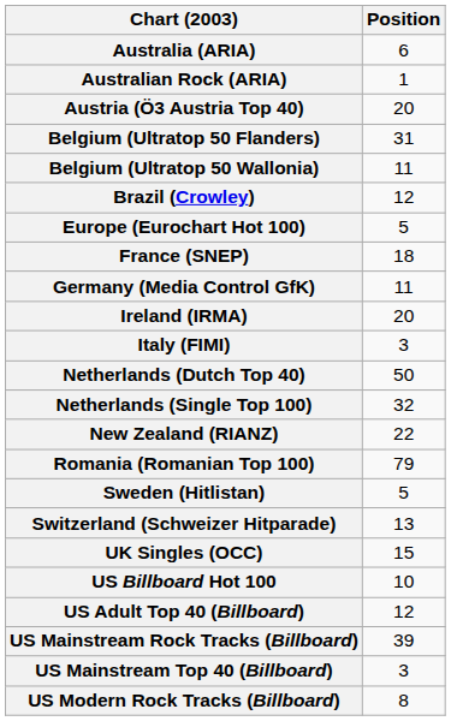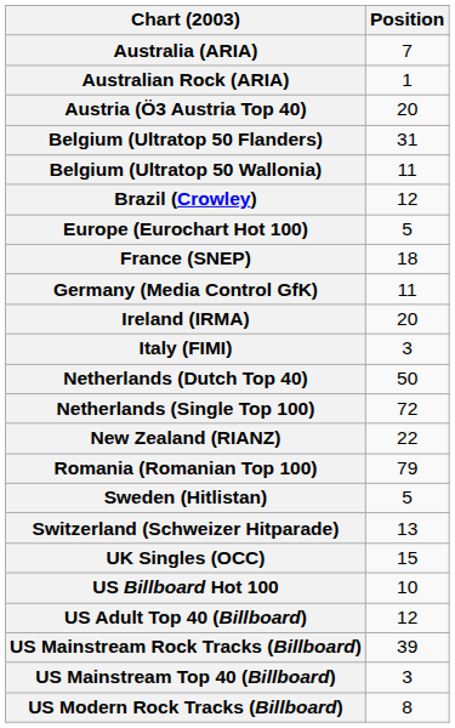 <table class="wikitable sortable plainrowheaders">
 <tr>
 <th scope="col">Chart (2003)</th>
 <th scope="col">Position</th>
 </tr>
 <tr>
 <th scope="row">Australia (ARIA)</th>
-<td style="text-align:center;">6</td>
+<td style="text-align:center;">7</td>
 </tr>
 <tr>
 <th scope="row">Australian Rock (ARIA)</th>
 <td style="text-align:center;">1</td>
 </tr>
 <tr>
 <th scope="row">Austria (Ö3 Austria Top 40)</th>
 <td style="text-align:center;">20</td>
 </tr>
 <tr>
 <th scope="row">Belgium (Ultratop 50 Flanders)</th>
 <td style="text-align:center;">31</td>
 </tr>
 <tr>
 <th scope="row">Belgium (Ultratop 50 Wallonia)</th>
 <td style="text-align:center;">11</td>
 </tr>
 <tr>
 <th scope="row">Brazil (<a href='#'>Crowley</a>)</th>
 <td style="text-align:center;">12</td>
 </tr>
 <tr>
 <th scope="row">Europe (Eurochart Hot 100)</th>
 <td style="text-align:center;">5</td>
 </tr>
 <tr>
 <th scope="row">France (SNEP)</th>
 <td style="text-align:center;">18</td>
 </tr>
 <tr>
 <th scope="row">Germany (Media Control GfK)</th>
 <td style="text-align:center;">11</td>
 </tr>
 <tr>
 <th scope="row">Ireland (IRMA)</th>
 <td style="text-align:center;">20</td>
 </tr>
 <tr>
 <th scope="row">Italy (FIMI)</th>
 <td style="text-align:center;">3</td>
 </tr>
 <tr>
 <th scope="row">Netherlands (Dutch Top 40)</th>
 <td style="text-align:center;">50</td>
 </tr>
 <tr>
 <th scope="row">Netherlands (Single Top 100)</th>
-<td style="text-align:center;">32</td>
+<td style="text-align:center;">72</td>
 </tr>
 <tr>
 <th scope="row">New Zealand (RIANZ)</th>
 <td style="text-align:center;">22</td>
 </tr>
 <tr>
 <th scope="row">Romania (Romanian Top 100)</th>
 <td style="text-align:center;">79</td>
 </tr>
 <tr>
 <th scope="row">Sweden (Hitlistan)</th>
 <td style="text-align:center;">5</td>
 </tr>
 <tr>
 <th scope="row">Switzerland (Schweizer Hitparade)</th>
 <td style="text-align:center;">13</td>
 </tr>
 <tr>
 <th scope="row">UK Singles (OCC)</th>
 <td style="text-align:center;">15</td>
 </tr>
 <tr>
 <th scope="row">US <em>Billboard</em> Hot 100</th>
 <td style="text-align:center;">10</td>
 </tr>
 <tr>
 <th scope="row">US Adult Top 40 (<em>Billboard</em>)</th>
 <td style="text-align:center;">12</td>
 </tr>
 <tr>
 <th scope="row">US Mainstream Rock Tracks (<em>Billboard</em>)</th>
 <td style="text-align:center;">39</td>
 </tr>
 <tr>
 <th scope="row">US Mainstream Top 40 (<em>Billboard</em>)</th>
 <td style="text-align:center;">3</td>
 </tr>
 <tr>
 <th scope="row">US Modern Rock Tracks (<em>Billboard</em>)</th>
 <td style="text-align:center;">8</td>
 </tr>
 </table>
